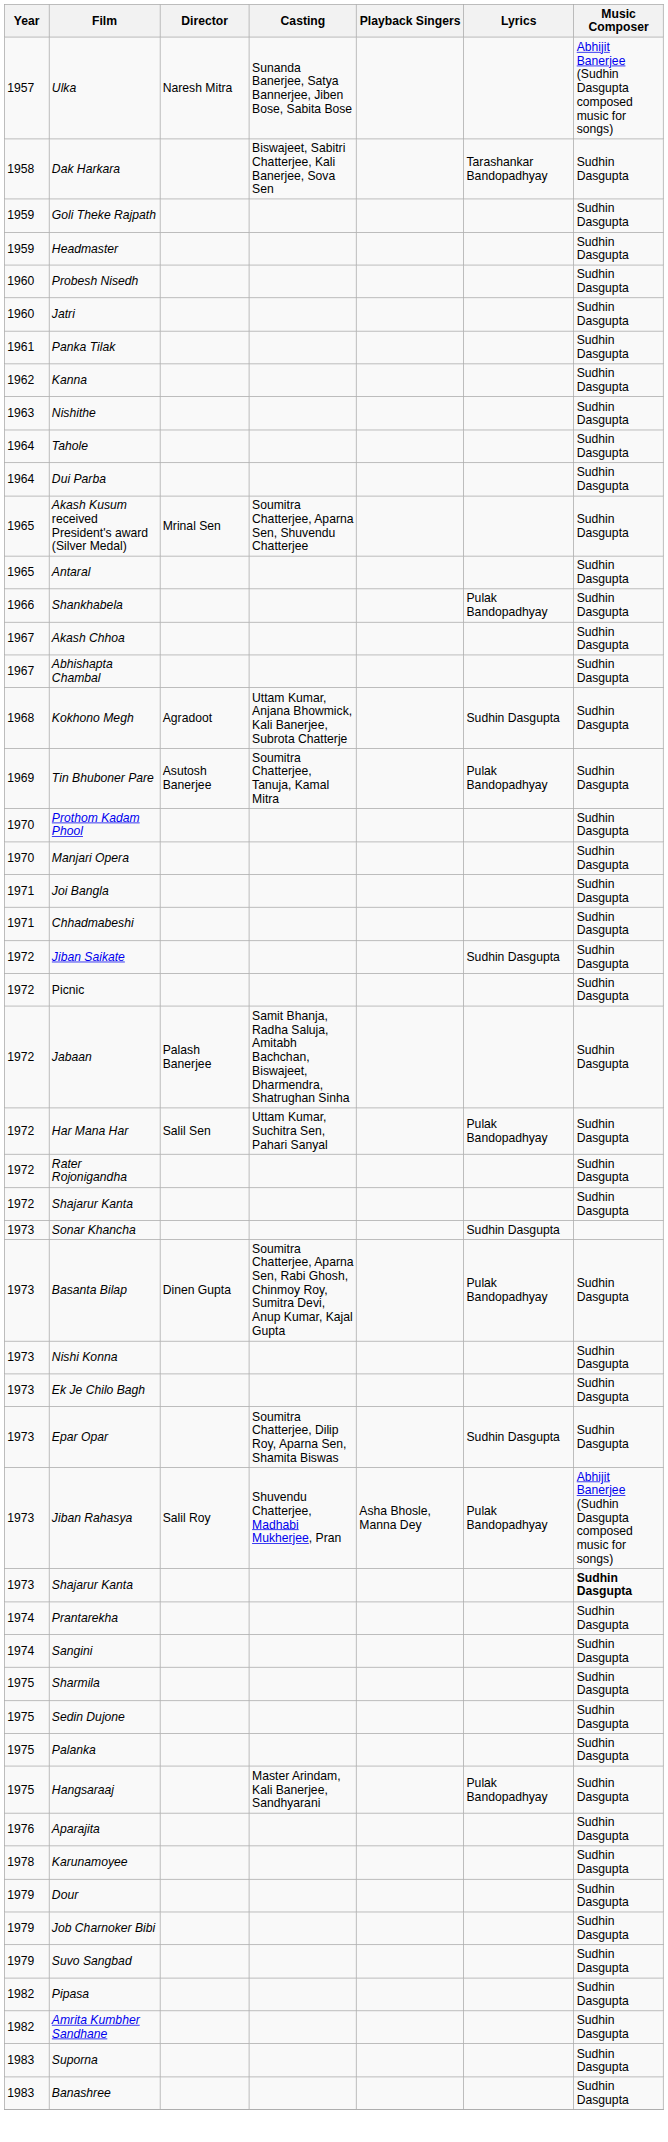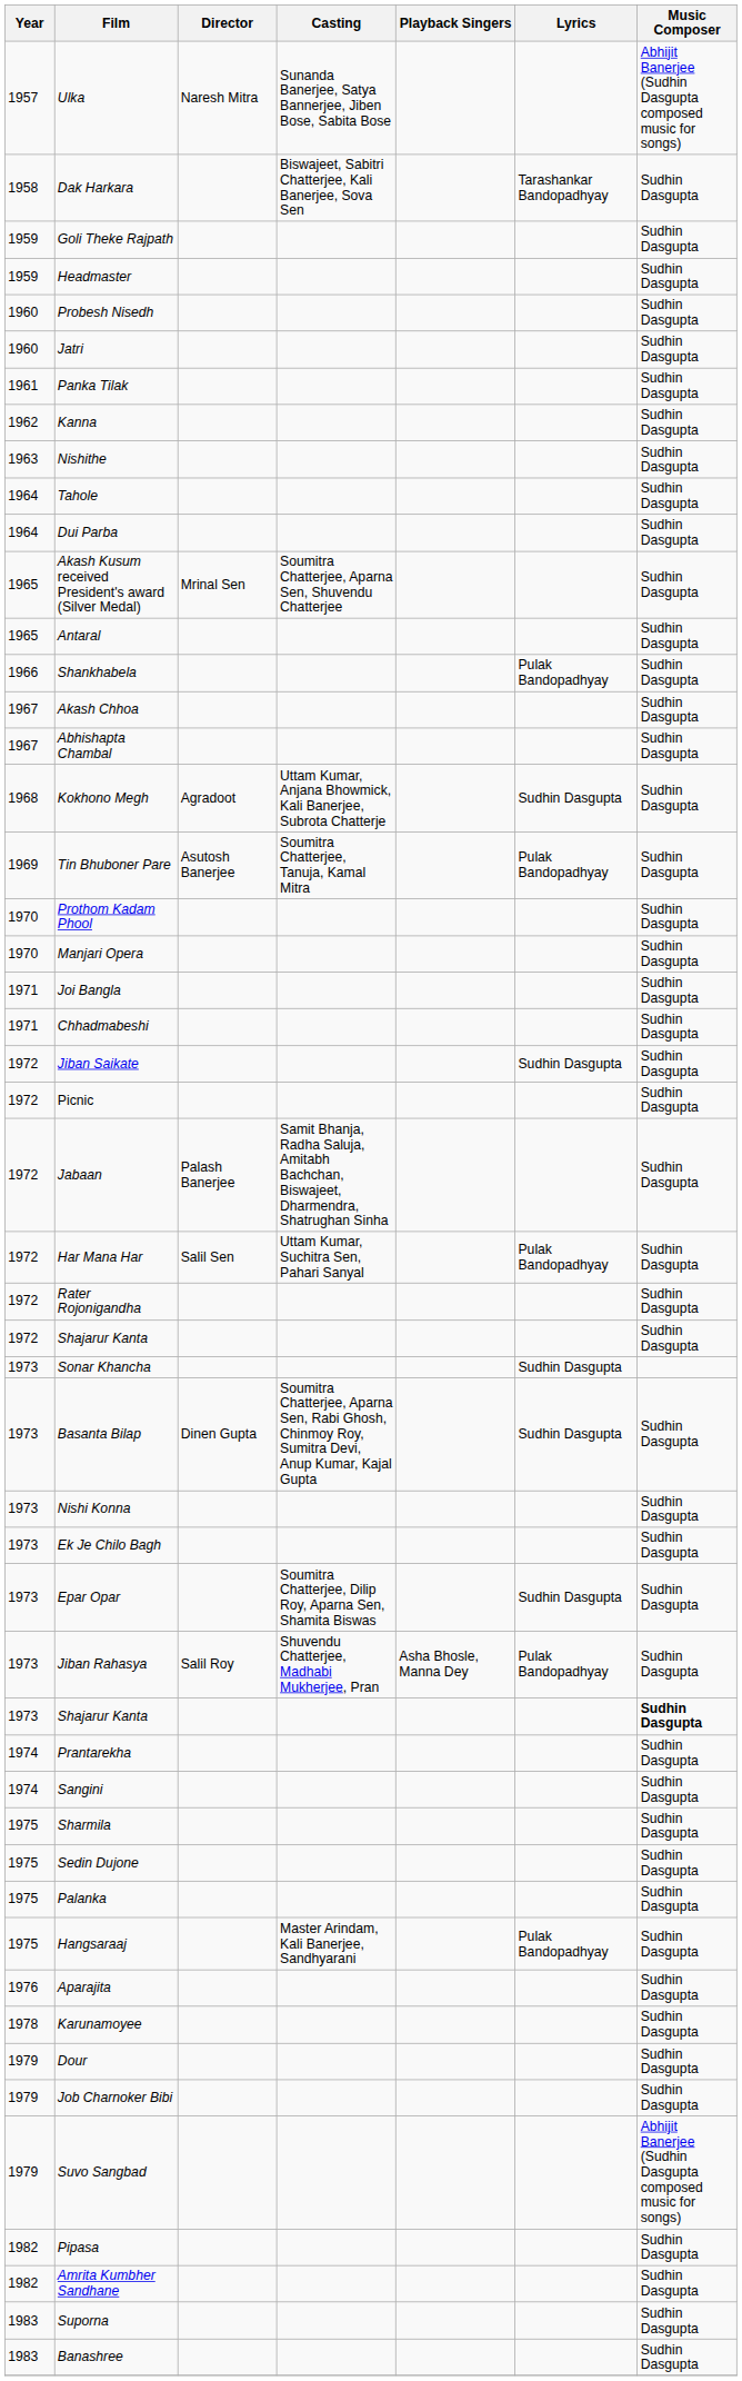 <table class="sortable wikitable">
 <tr>
 <th width="5%">Year</th>
 <th width="10%">Film</th>
 <th width="10%">Director</th>
 <th width="12%">Casting</th>
 <th width="12%">Playback Singers</th>
 <th width="10%">Lyrics</th>
 <th width="10%">Music Composer</th>
 </tr>
 <tr>
 <td>1957</td>
 <td><em>Ulka</em></td>
 <td>Naresh Mitra</td>
 <td>Sunanda Banerjee, Satya Bannerjee, Jiben Bose, Sabita Bose</td>
 <td></td>
 <td></td>
 <td><a href='#'>Abhijit Banerjee</a> (Sudhin Dasgupta composed music for songs)</td>
 </tr>
 <tr>
 <td>1958</td>
 <td><em>Dak Harkara</em></td>
 <td></td>
 <td>Biswajeet, Sabitri Chatterjee, Kali Banerjee, Sova Sen</td>
 <td></td>
 <td>Tarashankar Bandopadhyay</td>
 <td>Sudhin Dasgupta</td>
 </tr>
 <tr>
 <td>1959</td>
 <td><em>Goli Theke Rajpath</em></td>
 <td></td>
 <td></td>
 <td></td>
 <td></td>
 <td>Sudhin Dasgupta</td>
 </tr>
 <tr>
 <td>1959</td>
 <td><em>Headmaster</em></td>
 <td></td>
 <td></td>
 <td></td>
 <td></td>
 <td>Sudhin Dasgupta</td>
 </tr>
 <tr>
 <td>1960</td>
 <td><em>Probesh Nisedh</em></td>
 <td></td>
 <td></td>
 <td></td>
 <td></td>
 <td>Sudhin Dasgupta</td>
 </tr>
 <tr>
 <td>1960</td>
 <td><em>Jatri</em></td>
 <td></td>
 <td></td>
 <td></td>
 <td></td>
 <td>Sudhin Dasgupta</td>
 </tr>
 <tr>
 <td>1961</td>
 <td><em>Panka Tilak</em></td>
 <td></td>
 <td></td>
 <td></td>
 <td></td>
 <td>Sudhin Dasgupta</td>
 </tr>
 <tr>
 <td>1962</td>
 <td><em>Kanna</em></td>
 <td></td>
 <td></td>
 <td></td>
 <td></td>
 <td>Sudhin Dasgupta</td>
 </tr>
 <tr>
 <td>1963</td>
 <td><em>Nishithe</em></td>
 <td></td>
 <td></td>
 <td></td>
 <td></td>
 <td>Sudhin Dasgupta</td>
 </tr>
 <tr>
 <td>1964</td>
 <td><em>Tahole</em></td>
 <td></td>
 <td></td>
 <td></td>
 <td></td>
 <td>Sudhin Dasgupta</td>
 </tr>
 <tr>
 <td>1964</td>
 <td><em>Dui Parba</em></td>
 <td></td>
 <td></td>
 <td></td>
 <td></td>
 <td>Sudhin Dasgupta</td>
 </tr>
 <tr>
 <td>1965</td>
 <td><em>Akash Kusum</em> received President's award (Silver Medal)</td>
 <td>Mrinal Sen</td>
 <td>Soumitra Chatterjee, Aparna Sen, Shuvendu Chatterjee</td>
 <td></td>
 <td></td>
 <td>Sudhin Dasgupta</td>
 </tr>
 <tr>
 <td>1965</td>
 <td><em>Antaral</em></td>
 <td></td>
 <td></td>
 <td></td>
 <td></td>
 <td>Sudhin Dasgupta</td>
 </tr>
 <tr>
 <td>1966</td>
 <td><em>Shankhabela</em></td>
 <td></td>
 <td></td>
 <td></td>
 <td>Pulak Bandopadhyay</td>
 <td>Sudhin Dasgupta</td>
 </tr>
 <tr>
 <td>1967</td>
 <td><em>Akash Chhoa </em></td>
 <td></td>
 <td></td>
 <td></td>
 <td></td>
 <td>Sudhin Dasgupta</td>
 </tr>
 <tr>
 <td>1967</td>
 <td><em>Abhishapta Chambal</em></td>
 <td></td>
 <td></td>
 <td></td>
 <td></td>
 <td>Sudhin Dasgupta</td>
 </tr>
 <tr>
 <td>1968</td>
 <td><em>Kokhono Megh</em></td>
 <td>Agradoot</td>
 <td>Uttam Kumar, Anjana Bhowmick, Kali Banerjee, Subrota Chatterje</td>
 <td></td>
 <td>Sudhin Dasgupta</td>
 <td>Sudhin Dasgupta</td>
 </tr>
 <tr>
 <td>1969</td>
 <td><em>Tin Bhuboner Pare</em></td>
 <td>Asutosh Banerjee</td>
 <td>Soumitra Chatterjee, Tanuja, Kamal Mitra</td>
 <td></td>
 <td>Pulak Bandopadhyay</td>
 <td>Sudhin Dasgupta</td>
 </tr>
 <tr>
 <td>1970</td>
 <td><em><a href='#'>Prothom Kadam Phool</a></em></td>
 <td></td>
 <td></td>
 <td></td>
 <td></td>
 <td>Sudhin Dasgupta</td>
 </tr>
 <tr>
 <td>1970</td>
 <td><em>Manjari Opera</em></td>
 <td></td>
 <td></td>
 <td></td>
 <td></td>
 <td>Sudhin Dasgupta</td>
 </tr>
 <tr>
 <td>1971</td>
 <td><em>Joi Bangla</em></td>
 <td></td>
 <td></td>
 <td></td>
 <td></td>
 <td>Sudhin Dasgupta</td>
 </tr>
 <tr>
 <td>1971</td>
 <td><em>Chhadmabeshi</em></td>
 <td></td>
 <td></td>
 <td></td>
 <td></td>
 <td>Sudhin Dasgupta</td>
 </tr>
 <tr>
 <td>1972</td>
 <td><em><a href='#'>Jiban Saikate</a></em></td>
 <td></td>
 <td></td>
 <td></td>
 <td>Sudhin Dasgupta</td>
 <td>Sudhin Dasgupta</td>
 </tr>
 <tr>
 <td>1972</td>
 <td>Picnic</td>
 <td></td>
 <td></td>
 <td></td>
 <td></td>
 <td>Sudhin Dasgupta</td>
 </tr>
 <tr>
 <td>1972</td>
 <td><em>Jabaan</em></td>
 <td>Palash Banerjee</td>
 <td>Samit Bhanja, Radha Saluja, Amitabh Bachchan, Biswajeet, Dharmendra, Shatrughan Sinha</td>
 <td></td>
 <td></td>
 <td>Sudhin Dasgupta</td>
 </tr>
 <tr>
 <td>1972</td>
 <td><em>Har Mana Har</em></td>
 <td>Salil Sen</td>
 <td>Uttam Kumar, Suchitra Sen, Pahari Sanyal</td>
 <td></td>
 <td>Pulak Bandopadhyay</td>
 <td>Sudhin Dasgupta</td>
 </tr>
 <tr>
 <td>1972</td>
 <td><em>Rater Rojonigandha</em></td>
 <td></td>
 <td></td>
 <td></td>
 <td></td>
 <td>Sudhin Dasgupta</td>
 </tr>
 <tr>
 <td>1972</td>
 <td><em>Shajarur Kanta</em></td>
 <td></td>
 <td></td>
 <td></td>
 <td></td>
 <td>Sudhin Dasgupta</td>
 </tr>
 <tr>
 <td>1973</td>
 <td><em>Sonar Khancha</em></td>
 <td></td>
 <td></td>
 <td></td>
 <td>Sudhin Dasgupta</td>
 <td></td>
 </tr>
 <tr>
 <td>1973</td>
 <td><em>Basanta Bilap</em></td>
 <td>Dinen Gupta</td>
 <td>Soumitra Chatterjee, Aparna Sen, Rabi Ghosh, Chinmoy Roy, Sumitra Devi, Anup Kumar, Kajal Gupta</td>
 <td></td>
-<td>Pulak Bandopadhyay</td>
+<td>Sudhin Dasgupta</td>
 <td>Sudhin Dasgupta</td>
 </tr>
 <tr>
 <td>1973</td>
 <td><em>Nishi Konna</em></td>
 <td></td>
 <td></td>
 <td></td>
 <td></td>
 <td>Sudhin Dasgupta</td>
 </tr>
 <tr>
 <td>1973</td>
 <td><em>Ek Je Chilo Bagh</em></td>
 <td></td>
 <td></td>
 <td></td>
 <td></td>
 <td>Sudhin Dasgupta</td>
 </tr>
 <tr>
 <td>1973</td>
 <td><em>Epar Opar</em></td>
 <td></td>
 <td>Soumitra Chatterjee, Dilip Roy, Aparna Sen, Shamita Biswas</td>
 <td></td>
 <td>Sudhin Dasgupta</td>
 <td>Sudhin Dasgupta</td>
 </tr>
 <tr>
 <td>1973</td>
 <td><em>Jiban Rahasya</em></td>
 <td>Salil Roy</td>
 <td>Shuvendu Chatterjee, <a href='#'>Madhabi Mukherjee</a>, Pran</td>
 <td>Asha Bhosle, Manna Dey</td>
 <td>Pulak Bandopadhyay</td>
-<td><a href='#'>Abhijit Banerjee</a> (Sudhin Dasgupta composed music for songs)</td>
+<td>Sudhin Dasgupta</td>
 </tr>
 <tr>
 <td>1973</td>
 <td><em>Shajarur Kanta</em></td>
 <td></td>
 <td></td>
 <td></td>
 <td></td>
 <td><strong>Sudhin Dasgupta</strong></td>
 </tr>
 <tr>
 <td>1974</td>
 <td><em>Prantarekha</em></td>
 <td></td>
 <td></td>
 <td></td>
 <td></td>
 <td>Sudhin Dasgupta</td>
 </tr>
 <tr>
 <td>1974</td>
 <td><em>Sangini</em></td>
 <td></td>
 <td></td>
 <td></td>
 <td></td>
 <td>Sudhin Dasgupta</td>
 </tr>
 <tr>
 <td>1975</td>
 <td><em>Sharmila</em></td>
 <td></td>
 <td></td>
 <td></td>
 <td></td>
 <td>Sudhin Dasgupta</td>
 </tr>
 <tr>
 <td>1975</td>
 <td><em>Sedin Dujone</em></td>
 <td></td>
 <td></td>
 <td></td>
 <td></td>
 <td>Sudhin Dasgupta</td>
 </tr>
 <tr>
 <td>1975</td>
 <td><em>Palanka</em></td>
 <td></td>
 <td></td>
 <td></td>
 <td></td>
 <td>Sudhin Dasgupta</td>
 </tr>
 <tr>
 <td>1975</td>
 <td><em>Hangsaraaj</em></td>
 <td></td>
 <td>Master Arindam, Kali Banerjee, Sandhyarani</td>
 <td></td>
 <td>Pulak Bandopadhyay</td>
 <td>Sudhin Dasgupta</td>
 </tr>
 <tr>
 <td>1976</td>
 <td><em>Aparajita</em></td>
 <td></td>
 <td></td>
 <td></td>
 <td></td>
 <td>Sudhin Dasgupta</td>
 </tr>
 <tr>
 <td>1978</td>
 <td><em>Karunamoyee</em></td>
 <td></td>
 <td></td>
 <td></td>
 <td></td>
 <td>Sudhin Dasgupta</td>
 </tr>
 <tr>
 <td>1979</td>
 <td><em>Dour</em></td>
 <td></td>
 <td></td>
 <td></td>
 <td></td>
 <td>Sudhin Dasgupta</td>
 </tr>
 <tr>
 <td>1979</td>
 <td><em>Job Charnoker Bibi</em></td>
 <td></td>
 <td></td>
 <td></td>
 <td></td>
 <td>Sudhin Dasgupta</td>
 </tr>
 <tr>
 <td>1979</td>
 <td><em> Suvo Sangbad</em></td>
 <td></td>
 <td></td>
 <td></td>
 <td></td>
-<td>Sudhin Dasgupta</td>
+<td><a href='#'>Abhijit Banerjee</a> (Sudhin Dasgupta composed music for songs)</td>
 </tr>
 <tr>
 <td>1982</td>
 <td><em>Pipasa</em></td>
 <td></td>
 <td></td>
 <td></td>
 <td></td>
 <td>Sudhin Dasgupta</td>
 </tr>
 <tr>
 <td>1982</td>
 <td><em><a href='#'>Amrita Kumbher Sandhane</a></em></td>
 <td></td>
 <td></td>
 <td></td>
 <td></td>
 <td>Sudhin Dasgupta</td>
 </tr>
 <tr>
 <td>1983</td>
 <td><em>Suporna</em></td>
 <td></td>
 <td></td>
 <td></td>
 <td></td>
 <td>Sudhin Dasgupta</td>
 </tr>
 <tr>
 <td>1983</td>
 <td><em>Banashree</em></td>
 <td></td>
 <td></td>
 <td></td>
 <td></td>
 <td>Sudhin Dasgupta</td>
 </tr>
 <tr>
 </tr>
 </table>
